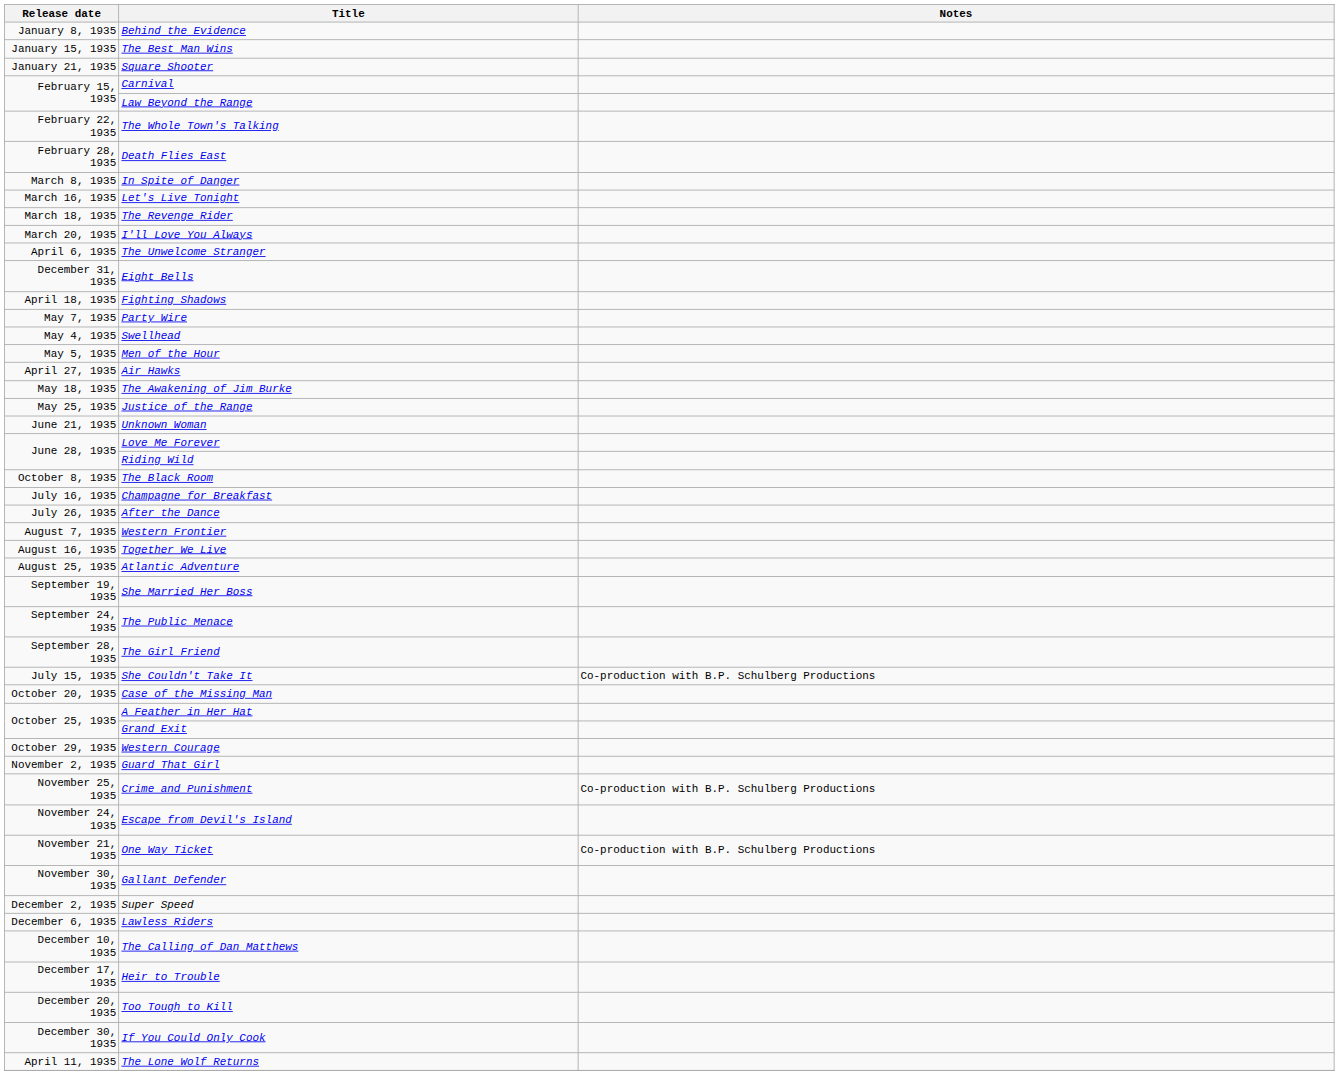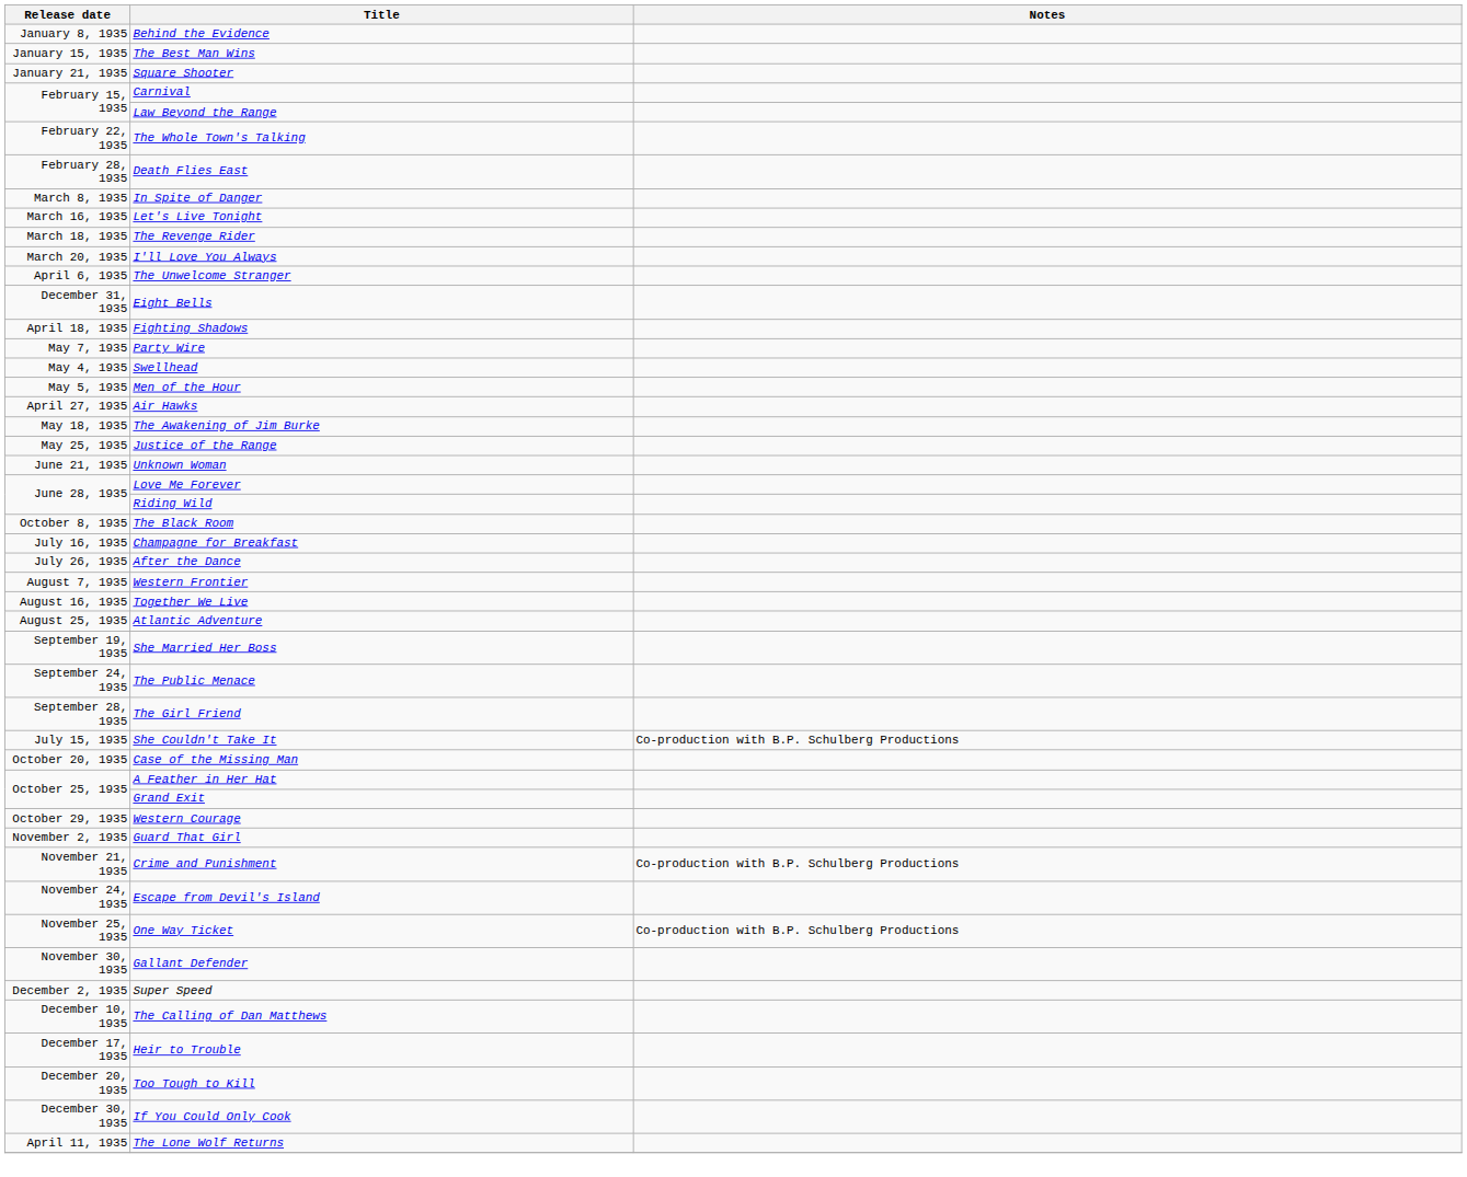 <table class="wikitable sortable" style="width:100%;">
 <tr>
 <th scope="col" style="width:130px;">Release date</th>
 <th>Title</th>
 <th>Notes</th>
 </tr>
 <tr>
 <td style="text-align:right;">January 8, 1935</td>
 <td><em><a href='#'>Behind the Evidence</a></em></td>
 <td></td>
 </tr>
 <tr>
 <td style="text-align:right;">January 15, 1935</td>
 <td><em><a href='#'>The Best Man Wins</a></em></td>
 <td></td>
 </tr>
 <tr>
 <td style="text-align:right;">January 21, 1935</td>
 <td><em><a href='#'>Square Shooter</a></em></td>
 <td></td>
 </tr>
 <tr>
 <td style="text-align:right;" rowspan="2">February 15, 1935</td>
 <td><em><a href='#'>Carnival</a></em></td>
 <td></td>
 </tr>
 <tr>
 <td><em><a href='#'>Law Beyond the Range</a></em></td>
 <td></td>
 </tr>
 <tr>
 <td style="text-align:right;">February 22, 1935</td>
 <td><em><a href='#'>The Whole Town's Talking</a></em></td>
 <td></td>
 </tr>
 <tr>
 <td style="text-align:right;">February 28, 1935</td>
 <td><em><a href='#'>Death Flies East</a></em></td>
 <td></td>
 </tr>
 <tr>
 <td style="text-align:right;">March 8, 1935</td>
 <td><em><a href='#'>In Spite of Danger</a></em></td>
 <td></td>
 </tr>
 <tr>
 <td style="text-align:right;">March 16, 1935</td>
 <td><em><a href='#'>Let's Live Tonight</a></em></td>
 <td></td>
 </tr>
 <tr>
 <td style="text-align:right;">March 18, 1935</td>
 <td><em><a href='#'>The Revenge Rider</a></em></td>
 <td></td>
 </tr>
 <tr>
 <td style="text-align:right;">March 20, 1935</td>
 <td><em><a href='#'>I'll Love You Always</a></em></td>
 <td></td>
 </tr>
 <tr>
 <td style="text-align:right;">April 6, 1935</td>
 <td><em><a href='#'>The Unwelcome Stranger</a></em></td>
 <td></td>
 </tr>
 <tr>
 <td style="text-align:right;">December 31, 1935</td>
 <td><em><a href='#'>Eight Bells</a></em></td>
 <td></td>
 </tr>
 <tr>
 <td style="text-align:right;">April 18, 1935</td>
 <td><em><a href='#'>Fighting Shadows</a></em></td>
 <td></td>
 </tr>
 <tr>
 <td style="text-align:right;">May 7, 1935</td>
 <td><em><a href='#'>Party Wire</a></em></td>
 <td></td>
 </tr>
 <tr>
 <td style="text-align:right;">May 4, 1935</td>
 <td><em><a href='#'>Swellhead</a></em></td>
 <td></td>
 </tr>
 <tr>
 <td style="text-align:right;">May 5, 1935</td>
 <td><em><a href='#'>Men of the Hour</a></em></td>
 <td></td>
 </tr>
 <tr>
 <td style="text-align:right;">April 27, 1935</td>
 <td><em><a href='#'>Air Hawks</a></em></td>
 <td></td>
 </tr>
 <tr>
 <td style="text-align:right;">May 18, 1935</td>
 <td><em><a href='#'>The Awakening of Jim Burke</a></em></td>
 <td></td>
 </tr>
 <tr>
 <td style="text-align:right;">May 25, 1935</td>
 <td><em><a href='#'>Justice of the Range</a></em></td>
 <td></td>
 </tr>
 <tr>
 <td style="text-align:right;">June 21, 1935</td>
 <td><em><a href='#'>Unknown Woman</a></em></td>
 <td></td>
 </tr>
 <tr>
 <td style="text-align:right;" rowspan="2">June 28, 1935</td>
 <td><em><a href='#'>Love Me Forever</a></em></td>
 <td></td>
 </tr>
 <tr>
 <td><em><a href='#'>Riding Wild</a></em></td>
 <td></td>
 </tr>
 <tr>
 <td style="text-align:right;">October 8, 1935</td>
 <td><em><a href='#'>The Black Room</a></em></td>
 <td></td>
 </tr>
 <tr>
 <td style="text-align:right;">July 16, 1935</td>
 <td><em><a href='#'>Champagne for Breakfast</a></em></td>
 <td></td>
 </tr>
 <tr>
 <td style="text-align:right;">July 26, 1935</td>
 <td><em><a href='#'>After the Dance</a></em></td>
 <td></td>
 </tr>
 <tr>
 <td style="text-align:right;">August 7, 1935</td>
 <td><em><a href='#'>Western Frontier</a></em></td>
 <td></td>
 </tr>
 <tr>
 <td style="text-align:right;">August 16, 1935</td>
 <td><em><a href='#'>Together We Live</a></em></td>
 <td></td>
 </tr>
 <tr>
 <td style="text-align:right;">August 25, 1935</td>
 <td><em><a href='#'>Atlantic Adventure</a></em></td>
 <td></td>
 </tr>
 <tr>
 <td style="text-align:right;">September 19, 1935</td>
 <td><em><a href='#'>She Married Her Boss</a></em></td>
 <td></td>
 </tr>
 <tr>
 <td style="text-align:right;">September 24, 1935</td>
 <td><em><a href='#'>The Public Menace</a></em></td>
 <td></td>
 </tr>
 <tr>
 <td style="text-align:right;">September 28, 1935</td>
 <td><em><a href='#'>The Girl Friend</a></em></td>
 <td></td>
 </tr>
 <tr>
 <td style="text-align:right;">July 15, 1935</td>
 <td><em><a href='#'>She Couldn't Take It</a></em></td>
 <td>Co-production with B.P. Schulberg Productions</td>
 </tr>
 <tr>
 <td style="text-align:right;">October 20, 1935</td>
 <td><em><a href='#'>Case of the Missing Man</a></em></td>
 <td></td>
 </tr>
 <tr>
 <td style="text-align:right;" rowspan="2">October 25, 1935</td>
 <td><em><a href='#'>A Feather in Her Hat</a></em></td>
 <td></td>
 </tr>
 <tr>
 <td><em><a href='#'>Grand Exit</a></em></td>
 <td></td>
 </tr>
 <tr>
 <td style="text-align:right;">October 29, 1935</td>
 <td><em><a href='#'>Western Courage</a></em></td>
 <td></td>
 </tr>
 <tr>
 <td style="text-align:right;">November 2, 1935</td>
 <td><em><a href='#'>Guard That Girl</a></em></td>
 <td></td>
 </tr>
 <tr>
-<td style="text-align:right;">November 25, 1935</td>
+<td style="text-align:right;">November 21, 1935</td>
 <td><em><a href='#'>Crime and Punishment</a></em></td>
 <td>Co-production with B.P. Schulberg Productions</td>
 </tr>
 <tr>
 <td style="text-align:right;">November 24, 1935</td>
 <td><em><a href='#'>Escape from Devil's Island</a></em></td>
 <td></td>
 </tr>
 <tr>
-<td style="text-align:right;">November 21, 1935</td>
+<td style="text-align:right;">November 25, 1935</td>
 <td><em><a href='#'>One Way Ticket</a></em></td>
 <td>Co-production with B.P. Schulberg Productions</td>
 </tr>
 <tr>
 <td style="text-align:right;">November 30, 1935</td>
 <td><em><a href='#'>Gallant Defender</a></em></td>
 <td></td>
 </tr>
 <tr>
 <td style="text-align:right;">December 2, 1935</td>
 <td><em>Super Speed</em></td>
-<td></td>
-</tr>
-<tr>
-<td style="text-align:right;">December 6, 1935</td>
-<td><em><a href='#'>Lawless Riders</a></em></td>
 <td></td>
 </tr>
 <tr>
 <td style="text-align:right;">December 10, 1935</td>
 <td><em><a href='#'>The Calling of Dan Matthews</a></em></td>
 <td></td>
 </tr>
 <tr>
 <td style="text-align:right;">December 17, 1935</td>
 <td><em><a href='#'>Heir to Trouble</a></em></td>
 <td></td>
 </tr>
 <tr>
 <td style="text-align:right;">December 20, 1935</td>
 <td><em><a href='#'>Too Tough to Kill</a></em></td>
 <td></td>
 </tr>
 <tr>
 <td style="text-align:right;">December 30, 1935</td>
 <td><em><a href='#'>If You Could Only Cook</a></em></td>
 <td></td>
 </tr>
 <tr>
 <td style="text-align:right;">April 11, 1935</td>
 <td><em><a href='#'>The Lone Wolf Returns</a></em></td>
 <td></td>
 </tr>
 <tr>
 </tr>
 </table>
